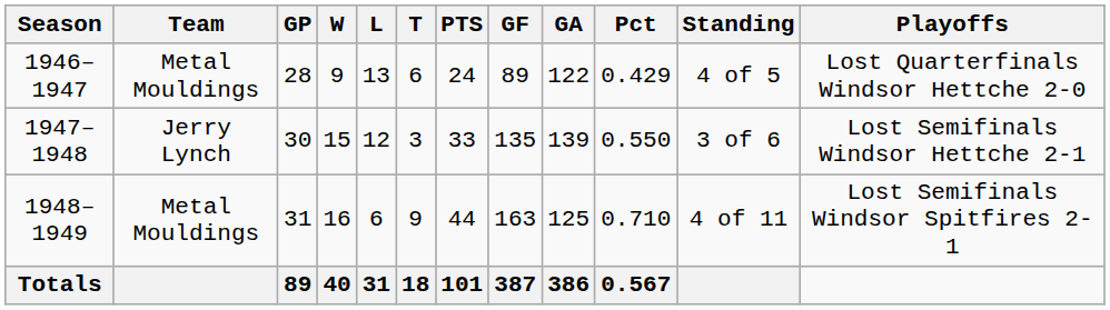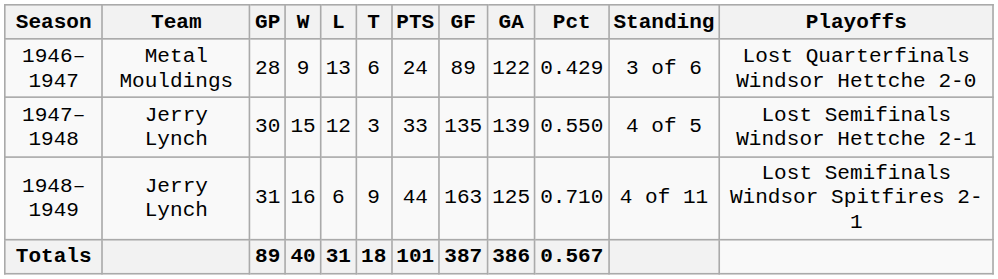 <table class="wikitable" style="text-align:center;">
 <tr>
 <th>Season</th>
 <th>Team</th>
 <th>GP</th>
 <th>W</th>
 <th>L</th>
 <th>T</th>
 <th>PTS</th>
 <th>GF</th>
 <th>GA</th>
 <th>Pct</th>
 <th>Standing</th>
 <th>Playoffs</th>
 </tr>
 <tr>
 <td>1946–1947</td>
 <td>Metal Mouldings</td>
 <td>28</td>
 <td>9</td>
 <td>13</td>
 <td>6</td>
 <td>24</td>
 <td>89</td>
 <td>122</td>
 <td>0.429</td>
-<td>4 of 5</td>
+<td>3 of 6</td>
 <td>Lost Quarterfinals Windsor Hettche 2-0</td>
 </tr>
 <tr>
 <td>1947–1948</td>
 <td>Jerry Lynch</td>
 <td>30</td>
 <td>15</td>
 <td>12</td>
 <td>3</td>
 <td>33</td>
 <td>135</td>
 <td>139</td>
 <td>0.550</td>
-<td>3 of 6</td>
+<td>4 of 5</td>
 <td>Lost Semifinals Windsor Hettche 2-1</td>
 </tr>
 <tr>
 <td>1948–1949</td>
-<td>Metal Mouldings</td>
+<td>Jerry Lynch</td>
 <td>31</td>
 <td>16</td>
 <td>6</td>
 <td>9</td>
 <td>44</td>
 <td>163</td>
 <td>125</td>
 <td>0.710</td>
 <td>4 of 11</td>
 <td>Lost Semifinals Windsor Spitfires 2-1</td>
 </tr>
 <tr>
 <th>Totals</th>
 <th> </th>
 <th>89</th>
 <th>40</th>
 <th>31</th>
 <th>18</th>
 <th>101</th>
 <th>387</th>
 <th>386</th>
 <th>0.567</th>
 <th> </th>
 </tr>
 </table>
